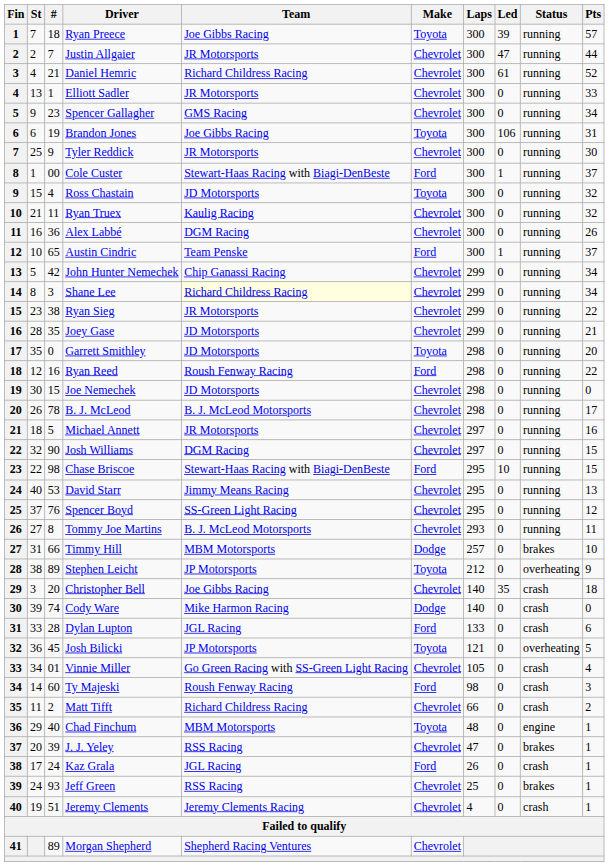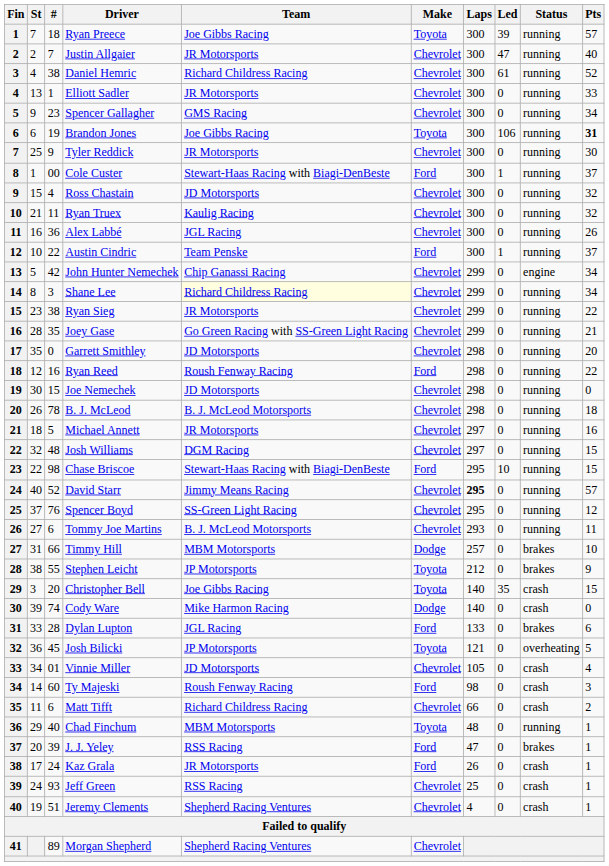 <table class="wikitable" style="font-size:95%">
 <tr>
 <th>Fin</th>
 <th>St</th>
 <th>#</th>
 <th>Driver</th>
 <th>Team</th>
 <th>Make</th>
 <th>Laps</th>
 <th>Led</th>
 <th>Status</th>
 <th>Pts</th>
 </tr>
 <tr>
 <th>1</th>
 <td>7</td>
 <td>18</td>
 <td><a href='#'>Ryan Preece</a></td>
 <td><a href='#'>Joe Gibbs Racing</a></td>
 <td><a href='#'>Toyota</a></td>
 <td>300</td>
 <td>39</td>
 <td>running</td>
 <td>57</td>
 </tr>
 <tr>
 <th>2</th>
 <td>2</td>
 <td>7</td>
 <td><a href='#'>Justin Allgaier</a></td>
 <td><a href='#'>JR Motorsports</a></td>
 <td><a href='#'>Chevrolet</a></td>
 <td>300</td>
 <td>47</td>
 <td>running</td>
-<td>44</td>
+<td>40</td>
 </tr>
 <tr>
 <th>3</th>
 <td>4</td>
-<td>21</td>
+<td>38</td>
 <td><a href='#'>Daniel Hemric</a></td>
 <td><a href='#'>Richard Childress Racing</a></td>
 <td><a href='#'>Chevrolet</a></td>
 <td>300</td>
 <td>61</td>
 <td>running</td>
 <td>52</td>
 </tr>
 <tr>
 <th>4</th>
 <td>13</td>
 <td>1</td>
 <td><a href='#'>Elliott Sadler</a></td>
 <td><a href='#'>JR Motorsports</a></td>
 <td><a href='#'>Chevrolet</a></td>
 <td>300</td>
 <td>0</td>
 <td>running</td>
 <td>33</td>
 </tr>
 <tr>
 <th>5</th>
 <td>9</td>
 <td>23</td>
 <td><a href='#'>Spencer Gallagher</a></td>
 <td><a href='#'>GMS Racing</a></td>
 <td><a href='#'>Chevrolet</a></td>
 <td>300</td>
 <td>0</td>
 <td>running</td>
 <td>34</td>
 </tr>
 <tr>
 <th>6</th>
 <td>6</td>
 <td>19</td>
 <td><a href='#'>Brandon Jones</a></td>
 <td><a href='#'>Joe Gibbs Racing</a></td>
 <td><a href='#'>Toyota</a></td>
 <td>300</td>
 <td>106</td>
 <td>running</td>
-<td>31</td>
+<td><strong>31</strong></td>
 </tr>
 <tr>
 <th>7</th>
 <td>25</td>
 <td>9</td>
 <td><a href='#'>Tyler Reddick</a></td>
 <td><a href='#'>JR Motorsports</a></td>
 <td><a href='#'>Chevrolet</a></td>
 <td>300</td>
 <td>0</td>
 <td>running</td>
 <td>30</td>
 </tr>
 <tr>
 <th>8</th>
 <td>1</td>
 <td>00</td>
 <td><a href='#'>Cole Custer</a></td>
 <td><a href='#'>Stewart-Haas Racing</a> with <a href='#'>Biagi-DenBeste</a></td>
 <td><a href='#'>Ford</a></td>
 <td>300</td>
 <td>1</td>
 <td>running</td>
 <td>37</td>
 </tr>
 <tr>
 <th>9</th>
 <td>15</td>
 <td>4</td>
 <td><a href='#'>Ross Chastain</a></td>
 <td><a href='#'>JD Motorsports</a></td>
-<td><a href='#'>Toyota</a></td>
+<td><a href='#'>Chevrolet</a></td>
 <td>300</td>
 <td>0</td>
 <td>running</td>
 <td>32</td>
 </tr>
 <tr>
 <th>10</th>
 <td>21</td>
 <td>11</td>
 <td><a href='#'>Ryan Truex</a></td>
 <td><a href='#'>Kaulig Racing</a></td>
 <td><a href='#'>Chevrolet</a></td>
 <td>300</td>
 <td>0</td>
 <td>running</td>
 <td>32</td>
 </tr>
 <tr>
 <th>11</th>
 <td>16</td>
 <td>36</td>
 <td><a href='#'>Alex Labbé</a></td>
-<td><a href='#'>DGM Racing</a></td>
+<td><a href='#'>JGL Racing</a></td>
 <td><a href='#'>Chevrolet</a></td>
 <td>300</td>
 <td>0</td>
 <td>running</td>
 <td>26</td>
 </tr>
 <tr>
 <th>12</th>
 <td>10</td>
-<td>65</td>
+<td>22</td>
 <td><a href='#'>Austin Cindric</a></td>
 <td><a href='#'>Team Penske</a></td>
 <td><a href='#'>Ford</a></td>
 <td>300</td>
 <td>1</td>
 <td>running</td>
 <td>37</td>
 </tr>
 <tr>
 <th>13</th>
 <td>5</td>
 <td>42</td>
 <td><a href='#'>John Hunter Nemechek</a></td>
 <td><a href='#'>Chip Ganassi Racing</a></td>
 <td><a href='#'>Chevrolet</a></td>
 <td>299</td>
 <td>0</td>
-<td>running</td>
+<td>engine</td>
 <td>34</td>
 </tr>
 <tr>
 <th>14</th>
 <td>8</td>
 <td>3</td>
 <td><a href='#'>Shane Lee</a></td>
 <td style="background: lightyellow;"><a href='#'>Richard Childress Racing</a></td>
 <td><a href='#'>Chevrolet</a></td>
 <td>299</td>
 <td>0</td>
 <td>running</td>
 <td>34</td>
 </tr>
 <tr>
 <th>15</th>
 <td>23</td>
 <td>38</td>
 <td><a href='#'>Ryan Sieg</a></td>
 <td><a href='#'>JR Motorsports</a></td>
 <td><a href='#'>Chevrolet</a></td>
 <td>299</td>
 <td>0</td>
 <td>running</td>
 <td>22</td>
 </tr>
 <tr>
 <th>16</th>
 <td>28</td>
 <td>35</td>
 <td><a href='#'>Joey Gase</a></td>
-<td><a href='#'>JD Motorsports</a></td>
+<td><a href='#'>Go Green Racing</a> with <a href='#'>SS-Green Light Racing</a></td>
 <td><a href='#'>Chevrolet</a></td>
 <td>299</td>
 <td>0</td>
 <td>running</td>
 <td>21</td>
 </tr>
 <tr>
 <th>17</th>
 <td>35</td>
 <td>0</td>
 <td><a href='#'>Garrett Smithley</a></td>
 <td><a href='#'>JD Motorsports</a></td>
-<td><a href='#'>Toyota</a></td>
+<td><a href='#'>Chevrolet</a></td>
 <td>298</td>
 <td>0</td>
 <td>running</td>
 <td>20</td>
 </tr>
 <tr>
 <th>18</th>
 <td>12</td>
 <td>16</td>
 <td><a href='#'>Ryan Reed</a></td>
 <td><a href='#'>Roush Fenway Racing</a></td>
 <td><a href='#'>Ford</a></td>
 <td>298</td>
 <td>0</td>
 <td>running</td>
 <td>22</td>
 </tr>
 <tr>
 <th>19</th>
 <td>30</td>
 <td>15</td>
 <td><a href='#'>Joe Nemechek</a></td>
 <td><a href='#'>JD Motorsports</a></td>
 <td><a href='#'>Chevrolet</a></td>
 <td>298</td>
 <td>0</td>
 <td>running</td>
 <td>0</td>
 </tr>
 <tr>
 <th>20</th>
 <td>26</td>
 <td>78</td>
 <td><a href='#'>B. J. McLeod</a></td>
 <td><a href='#'>B. J. McLeod Motorsports</a></td>
 <td><a href='#'>Chevrolet</a></td>
 <td>298</td>
 <td>0</td>
 <td>running</td>
-<td>17</td>
+<td>18</td>
 </tr>
 <tr>
 <th>21</th>
 <td>18</td>
 <td>5</td>
 <td><a href='#'>Michael Annett</a></td>
 <td><a href='#'>JR Motorsports</a></td>
 <td><a href='#'>Chevrolet</a></td>
 <td>297</td>
 <td>0</td>
 <td>running</td>
 <td>16</td>
 </tr>
 <tr>
 <th>22</th>
 <td>32</td>
-<td>90</td>
+<td>48</td>
 <td><a href='#'>Josh Williams</a></td>
 <td><a href='#'>DGM Racing</a></td>
 <td><a href='#'>Chevrolet</a></td>
 <td>297</td>
 <td>0</td>
 <td>running</td>
 <td>15</td>
 </tr>
 <tr>
 <th>23</th>
 <td>22</td>
 <td>98</td>
 <td><a href='#'>Chase Briscoe</a></td>
 <td><a href='#'>Stewart-Haas Racing</a> with <a href='#'>Biagi-DenBeste</a></td>
 <td><a href='#'>Ford</a></td>
 <td>295</td>
 <td>10</td>
 <td>running</td>
 <td>15</td>
 </tr>
 <tr>
 <th>24</th>
 <td>40</td>
-<td>53</td>
+<td>52</td>
 <td><a href='#'>David Starr</a></td>
 <td><a href='#'>Jimmy Means Racing</a></td>
 <td><a href='#'>Chevrolet</a></td>
-<td>295</td>
+<td><strong>295</strong></td>
 <td>0</td>
 <td>running</td>
-<td>13</td>
+<td>57</td>
 </tr>
 <tr>
 <th>25</th>
 <td>37</td>
 <td>76</td>
 <td><a href='#'>Spencer Boyd</a></td>
 <td><a href='#'>SS-Green Light Racing</a></td>
 <td><a href='#'>Chevrolet</a></td>
 <td>295</td>
 <td>0</td>
 <td>running</td>
 <td>12</td>
 </tr>
 <tr>
 <th>26</th>
 <td>27</td>
-<td>8</td>
+<td>6</td>
 <td><a href='#'>Tommy Joe Martins</a></td>
 <td><a href='#'>B. J. McLeod Motorsports</a></td>
 <td><a href='#'>Chevrolet</a></td>
 <td>293</td>
 <td>0</td>
 <td>running</td>
 <td>11</td>
 </tr>
 <tr>
 <th>27</th>
 <td>31</td>
 <td>66</td>
 <td><a href='#'>Timmy Hill</a></td>
 <td><a href='#'>MBM Motorsports</a></td>
 <td><a href='#'>Dodge</a></td>
 <td>257</td>
 <td>0</td>
 <td>brakes</td>
 <td>10</td>
 </tr>
 <tr>
 <th>28</th>
 <td>38</td>
-<td>89</td>
+<td>55</td>
 <td><a href='#'>Stephen Leicht</a></td>
 <td><a href='#'>JP Motorsports</a></td>
 <td><a href='#'>Toyota</a></td>
 <td>212</td>
 <td>0</td>
-<td>overheating</td>
+<td>brakes</td>
 <td>9</td>
 </tr>
 <tr>
 <th>29</th>
 <td>3</td>
 <td>20</td>
 <td><a href='#'>Christopher Bell</a></td>
 <td><a href='#'>Joe Gibbs Racing</a></td>
-<td><a href='#'>Chevrolet</a></td>
+<td><a href='#'>Toyota</a></td>
 <td>140</td>
 <td>35</td>
 <td>crash</td>
-<td>18</td>
+<td>15</td>
 </tr>
 <tr>
 <th>30</th>
 <td>39</td>
 <td>74</td>
 <td><a href='#'>Cody Ware</a></td>
 <td><a href='#'>Mike Harmon Racing</a></td>
 <td><a href='#'>Dodge</a></td>
 <td>140</td>
 <td>0</td>
 <td>crash</td>
 <td>0</td>
 </tr>
 <tr>
 <th>31</th>
 <td>33</td>
 <td>28</td>
 <td><a href='#'>Dylan Lupton</a></td>
 <td><a href='#'>JGL Racing</a></td>
 <td><a href='#'>Ford</a></td>
 <td>133</td>
 <td>0</td>
-<td>crash</td>
+<td>brakes</td>
 <td>6</td>
 </tr>
 <tr>
 <th>32</th>
 <td>36</td>
 <td>45</td>
 <td><a href='#'>Josh Bilicki</a></td>
 <td><a href='#'>JP Motorsports</a></td>
 <td><a href='#'>Toyota</a></td>
 <td>121</td>
 <td>0</td>
 <td>overheating</td>
 <td>5</td>
 </tr>
 <tr>
 <th>33</th>
 <td>34</td>
 <td>01</td>
 <td><a href='#'>Vinnie Miller</a></td>
-<td><a href='#'>Go Green Racing</a> with <a href='#'>SS-Green Light Racing</a></td>
+<td><a href='#'>JD Motorsports</a></td>
 <td><a href='#'>Chevrolet</a></td>
 <td>105</td>
 <td>0</td>
 <td>crash</td>
 <td>4</td>
 </tr>
 <tr>
 <th>34</th>
 <td>14</td>
 <td>60</td>
 <td><a href='#'>Ty Majeski</a></td>
 <td><a href='#'>Roush Fenway Racing</a></td>
 <td><a href='#'>Ford</a></td>
 <td>98</td>
 <td>0</td>
 <td>crash</td>
 <td>3</td>
 </tr>
 <tr>
 <th>35</th>
 <td>11</td>
-<td>2</td>
+<td>6</td>
 <td><a href='#'>Matt Tifft</a></td>
 <td><a href='#'>Richard Childress Racing</a></td>
 <td><a href='#'>Chevrolet</a></td>
 <td>66</td>
 <td>0</td>
 <td>crash</td>
 <td>2</td>
 </tr>
 <tr>
 <th>36</th>
 <td>29</td>
 <td>40</td>
 <td><a href='#'>Chad Finchum</a></td>
 <td><a href='#'>MBM Motorsports</a></td>
 <td><a href='#'>Toyota</a></td>
 <td>48</td>
 <td>0</td>
-<td>engine</td>
+<td>running</td>
 <td>1</td>
 </tr>
 <tr>
 <th>37</th>
 <td>20</td>
 <td>39</td>
 <td><a href='#'>J. J. Yeley</a></td>
 <td><a href='#'>RSS Racing</a></td>
-<td><a href='#'>Chevrolet</a></td>
+<td><a href='#'>Ford</a></td>
 <td>47</td>
 <td>0</td>
 <td>brakes</td>
 <td>1</td>
 </tr>
 <tr>
 <th>38</th>
 <td>17</td>
 <td>24</td>
 <td><a href='#'>Kaz Grala</a></td>
-<td><a href='#'>JGL Racing</a></td>
+<td><a href='#'>JR Motorsports</a></td>
 <td><a href='#'>Ford</a></td>
 <td>26</td>
 <td>0</td>
 <td>crash</td>
 <td>1</td>
 </tr>
 <tr>
 <th>39</th>
 <td>24</td>
 <td>93</td>
 <td><a href='#'>Jeff Green</a></td>
 <td><a href='#'>RSS Racing</a></td>
 <td><a href='#'>Chevrolet</a></td>
 <td>25</td>
 <td>0</td>
-<td>brakes</td>
+<td>crash</td>
 <td>1</td>
 </tr>
 <tr>
 <th>40</th>
 <td>19</td>
 <td>51</td>
 <td><a href='#'>Jeremy Clements</a></td>
-<td><a href='#'>Jeremy Clements Racing</a></td>
+<td><a href='#'>Shepherd Racing Ventures</a></td>
 <td><a href='#'>Chevrolet</a></td>
 <td>4</td>
 <td>0</td>
 <td>crash</td>
 <td>1</td>
 </tr>
 <tr>
 <th colspan="10">Failed to qualify</th>
 </tr>
 <tr>
 <th>41</th>
 <th></th>
 <td>89</td>
 <td><a href='#'>Morgan Shepherd</a></td>
 <td><a href='#'>Shepherd Racing Ventures</a></td>
 <td><a href='#'>Chevrolet</a></td>
 <th colspan="4"></th>
 </tr>
 <tr>
 <th colspan="10"></th>
 </tr>
 </table>
